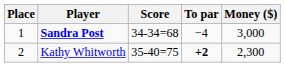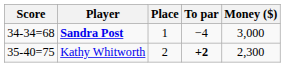 <table class="wikitable">
 <tr>
+<th>Score</th>
+<th>Player</th>
 <th>Place</th>
-<th>Player</th>
-<th>Score</th>
 <th>To par</th>
 <th>Money ($)</th>
 </tr>
 <tr>
+<td align=center>34-34=68</td>
+<td> <strong><a href='#'>Sandra Post</a></strong></td>
 <td align=center>1</td>
-<td> <strong><a href='#'>Sandra Post</a></strong></td>
-<td align=center>34-34=68</td>
 <td align=center>−4</td>
 <td align=center>3,000</td>
 </tr>
 <tr>
+<td align=center>35-40=75</td>
+<td> <a href='#'>Kathy Whitworth</a></td>
 <td align=center>2</td>
-<td> <a href='#'>Kathy Whitworth</a></td>
-<td align=center>35-40=75</td>
 <td align=center><strong>+2</strong></td>
 <td align=center>2,300</td>
 </tr>
 </table>
